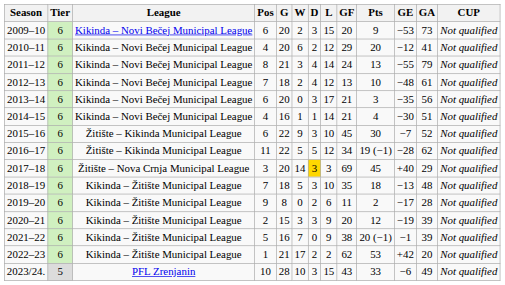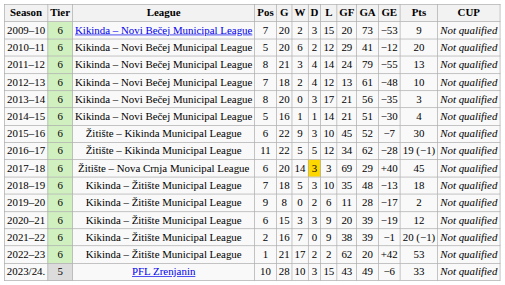 <table class="wikitable" style="text-align: center;">
 <tr>
 <th>Season</th>
 <th>Tier</th>
 <th>League</th>
 <th>Pos</th>
 <th>G</th>
 <th>W</th>
 <th>D</th>
 <th>L</th>
 <th>GF</th>
+<th>GA</th>
+<th>GE</th>
 <th>Pts</th>
-<th>GE</th>
-<th>GA</th>
 <th>CUP</th>
 </tr>
 <tr>
 <td>2009–10</td>
 <td style="background:#D0F0C0">6</td>
 <td><a href='#'>Kikinda – Novi Bečej Municipal League</a></td>
-<td>6</td>
+<td>7</td>
 <td>20</td>
 <td>2</td>
 <td>3</td>
 <td>15</td>
 <td>20</td>
+<td>73</td>
+<td>−53</td>
 <td>9</td>
-<td>−53</td>
-<td>73</td>
 <td><em>Not qualified</em></td>
 </tr>
 <tr>
 <td>2010–11</td>
 <td style="background:#D0F0C0">6</td>
 <td>Kikinda – Novi Bečej Municipal League</td>
-<td>4</td>
+<td>5</td>
 <td>20</td>
 <td>6</td>
 <td>2</td>
 <td>12</td>
 <td>29</td>
+<td>41</td>
+<td>−12</td>
 <td>20</td>
-<td>−12</td>
-<td>41</td>
 <td><em>Not qualified</em></td>
 </tr>
 <tr>
 <td>2011–12</td>
 <td style="background:#D0F0C0">6</td>
 <td>Kikinda – Novi Bečej Municipal League</td>
 <td>8</td>
 <td>21</td>
 <td>3</td>
 <td>4</td>
 <td>14</td>
 <td>24</td>
+<td>79</td>
+<td>−55</td>
 <td>13</td>
-<td>−55</td>
-<td>79</td>
 <td><em>Not qualified</em></td>
 </tr>
 <tr>
 <td>2012–13</td>
 <td style="background:#D0F0C0">6</td>
 <td>Kikinda – Novi Bečej Municipal League</td>
 <td>7</td>
 <td>18</td>
 <td>2</td>
 <td>4</td>
 <td>12</td>
 <td>13</td>
+<td>61</td>
+<td>−48</td>
 <td>10</td>
-<td>−48</td>
-<td>61</td>
 <td><em>Not qualified</em></td>
 </tr>
 <tr>
 <td>2013–14</td>
 <td style="background:#D0F0C0">6</td>
 <td>Kikinda – Novi Bečej Municipal League</td>
-<td>6</td>
+<td>8</td>
 <td>20</td>
 <td>0</td>
 <td>3</td>
 <td>17</td>
 <td>21</td>
+<td>56</td>
+<td>−35</td>
 <td>3</td>
-<td>−35</td>
-<td>56</td>
 <td><em>Not qualified</em></td>
 </tr>
 <tr>
 <td>2014–15</td>
 <td style="background:#D0F0C0">6</td>
 <td>Kikinda – Novi Bečej Municipal League</td>
-<td>4</td>
+<td>5</td>
 <td>16</td>
 <td>1</td>
 <td>1</td>
 <td>14</td>
 <td>21</td>
+<td>51</td>
+<td>−30</td>
 <td>4</td>
-<td>−30</td>
-<td>51</td>
 <td><em>Not qualified</em></td>
 </tr>
 <tr>
 <td>2015–16</td>
 <td style="background:#D0F0C0">6</td>
 <td>Žitište – Kikinda Municipal League</td>
 <td>6</td>
 <td>22</td>
 <td>9</td>
 <td>3</td>
 <td>10</td>
 <td>45</td>
+<td>52</td>
+<td>−7</td>
 <td>30</td>
-<td>−7</td>
-<td>52</td>
 <td><em>Not qualified</em></td>
 </tr>
 <tr>
 <td>2016–17</td>
 <td style="background:#D0F0C0">6</td>
 <td>Žitište – Kikinda Municipal League</td>
 <td>11</td>
 <td>22</td>
 <td>5</td>
 <td>5</td>
 <td>12</td>
 <td>34</td>
+<td>62</td>
+<td>−28</td>
 <td>19 (−1)</td>
-<td>−28</td>
-<td>62</td>
 <td><em>Not qualified</em></td>
 </tr>
 <tr>
 <td>2017–18</td>
 <td style="background:#D0F0C0">6</td>
 <td>Žitište – Nova Crnja Municipal League</td>
-<td>3</td>
+<td>6</td>
 <td>20</td>
 <td>14</td>
 <td style="background: gold;">3</td>
 <td>3</td>
 <td>69</td>
+<td>29</td>
+<td>+40</td>
 <td>45</td>
-<td>+40</td>
-<td>29</td>
 <td><em>Not qualified</em></td>
 </tr>
 <tr>
 <td>2018–19</td>
 <td style="background:#D0F0C0">6</td>
 <td>Kikinda – Žitište Municipal League</td>
 <td>7</td>
 <td>18</td>
 <td>5</td>
 <td>3</td>
 <td>10</td>
 <td>35</td>
+<td>48</td>
+<td>−13</td>
 <td>18</td>
-<td>−13</td>
-<td>48</td>
 <td><em>Not qualified</em></td>
 </tr>
 <tr>
 <td>2019–20</td>
 <td style="background:#D0F0C0">6</td>
 <td>Kikinda – Žitište Municipal League</td>
 <td>9</td>
 <td>8</td>
 <td>0</td>
 <td>2</td>
 <td>6</td>
 <td>11</td>
+<td>28</td>
+<td>−17</td>
 <td>2</td>
-<td>−17</td>
-<td>28</td>
 <td><em>Not qualified</em></td>
 </tr>
 <tr>
 <td>2020–21</td>
 <td style="background:#D0F0C0">6</td>
 <td>Kikinda – Žitište Municipal League</td>
-<td>2</td>
+<td>6</td>
 <td>15</td>
 <td>3</td>
 <td>3</td>
 <td>9</td>
 <td>20</td>
+<td>39</td>
+<td>−19</td>
 <td>12</td>
-<td>−19</td>
-<td>39</td>
 <td><em>Not qualified</em></td>
 </tr>
 <tr>
 <td>2021–22</td>
 <td style="background:#D0F0C0">6</td>
 <td>Kikinda – Žitište Municipal League</td>
-<td>5</td>
+<td>2</td>
 <td>16</td>
 <td>7</td>
 <td>0</td>
 <td>9</td>
 <td>38</td>
+<td>39</td>
+<td>−1</td>
 <td>20 (−1)</td>
-<td>−1</td>
-<td>39</td>
 <td><em>Not qualified</em></td>
 </tr>
 <tr>
 <td>2022–23</td>
 <td style="background:#D0F0C0">6</td>
 <td>Kikinda – Žitište Municipal League</td>
 <td>1</td>
 <td>21</td>
 <td>17</td>
 <td>2</td>
 <td>2</td>
 <td>62</td>
+<td>20</td>
+<td>+42</td>
 <td>53</td>
-<td>+42</td>
-<td>20</td>
 <td><em>Not qualified</em></td>
 </tr>
 <tr>
 <td>2023/24.</td>
 <td style="background:#DCDCDC">5</td>
 <td><a href='#'>PFL Zrenjanin</a></td>
 <td>10</td>
 <td>28</td>
 <td>10</td>
 <td>3</td>
 <td>15</td>
 <td>43</td>
+<td>49</td>
+<td>−6</td>
 <td>33</td>
-<td>−6</td>
-<td>49</td>
 <td><em>Not qualified</em></td>
 </tr>
 </table>
